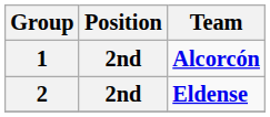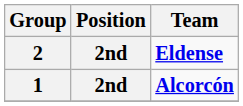 <table class="wikitable">
 <tr>
 <th>Group</th>
 <th>Position</th>
 <th>Team</th>
 </tr>
 <tr>
+<th>2</th>
+<th>2nd</th>
+<td><strong><a href='#'>Eldense</a></strong></td>
+</tr>
+<tr>
 <th>1</th>
 <th>2nd</th>
 <td><strong><a href='#'>Alcorcón</a></strong></td>
 </tr>
 <tr>
-<th>2</th>
-<th>2nd</th>
-<td><strong><a href='#'>Eldense</a></strong></td>
-</tr>
-<tr>
 </tr>
 </table>
